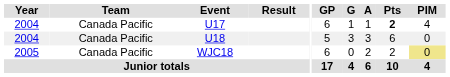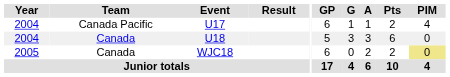 <table border="0" cellpadding="1" cellspacing="0" ID="Table3" style="text-align:center; width:40em">
 <tr ALIGN="center" bgcolor="#e0e0e0">
 <th>Year</th>
 <th>Team</th>
 <th>Event</th>
 <th>Result</th>
 <th rowspan="99" bgcolor="#ffffff"></th>
 <th>GP</th>
 <th>G</th>
 <th>A</th>
 <th>Pts</th>
 <th>PIM</th>
 </tr>
 <tr>
 <td><a href='#'>2004</a></td>
 <td>Canada Pacific</td>
 <td><a href='#'>U17</a></td>
 <td></td>
 <td>6</td>
 <td>1</td>
 <td>1</td>
-<td><strong>2</strong></td>
+<td>2</td>
 <td>4</td>
 </tr>
 <tr bgcolor="#f0f0f0">
 <td><a href='#'>2004</a></td>
-<td>Canada Pacific</td>
+<td><a href='#'>Canada</a></td>
 <td><a href='#'>U18</a></td>
 <td></td>
 <td>5</td>
 <td>3</td>
 <td>3</td>
 <td>6</td>
 <td>0</td>
 </tr>
 <tr>
 <td><a href='#'>2005</a></td>
-<td>Canada Pacific</td>
+<td>Canada</td>
 <td><a href='#'>WJC18</a></td>
 <td></td>
 <td>6</td>
 <td>0</td>
 <td>2</td>
 <td>2</td>
 <td style="background: khaki;">0</td>
 </tr>
 <tr bgcolor="#e0e0e0">
 <th colspan="4">Junior totals</th>
 <th>17</th>
 <th>4</th>
 <th>6</th>
 <th>10</th>
 <th>4</th>
 </tr>
 </table>
